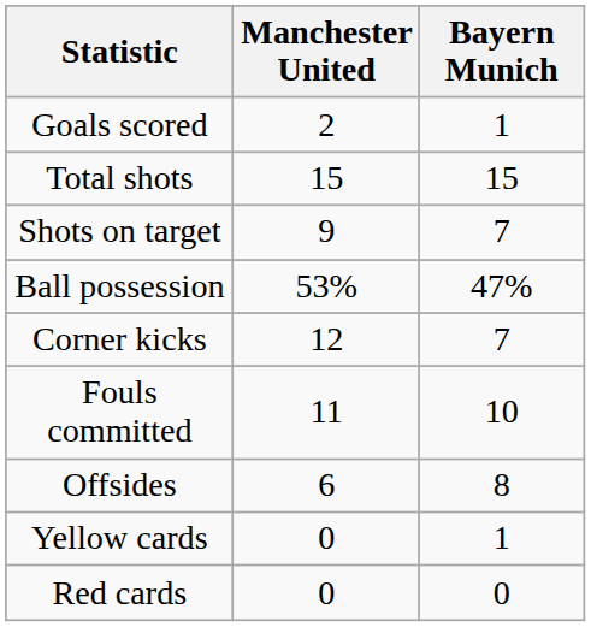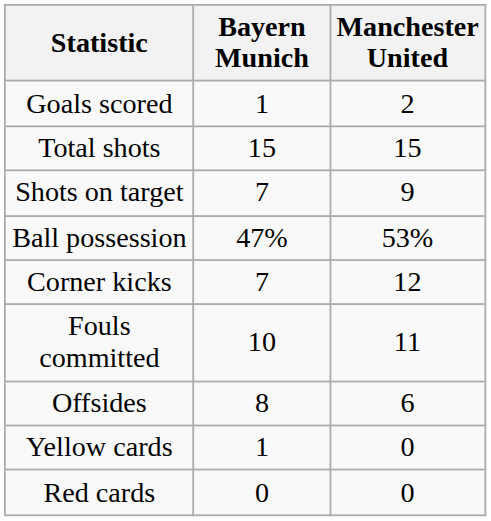 <table class="wikitable" style="text-align:center">
 <tr>
 <th width=100>Statistic</th>
+<th width=70>Bayern Munich</th>
 <th width=70>Manchester United</th>
-<th width=70>Bayern Munich</th>
 </tr>
 <tr>
 <td>Goals scored</td>
+<td>1</td>
 <td>2</td>
-<td>1</td>
 </tr>
 <tr>
 <td>Total shots</td>
 <td>15</td>
 <td>15</td>
 </tr>
 <tr>
 <td>Shots on target</td>
+<td>7</td>
 <td>9</td>
-<td>7</td>
 </tr>
 <tr>
 <td>Ball possession</td>
+<td>47%</td>
 <td>53%</td>
-<td>47%</td>
 </tr>
 <tr>
 <td>Corner kicks</td>
+<td>7</td>
 <td>12</td>
-<td>7</td>
 </tr>
 <tr>
 <td>Fouls committed</td>
+<td>10</td>
 <td>11</td>
-<td>10</td>
 </tr>
 <tr>
 <td>Offsides</td>
+<td>8</td>
 <td>6</td>
-<td>8</td>
 </tr>
 <tr>
 <td>Yellow cards</td>
+<td>1</td>
 <td>0</td>
-<td>1</td>
 </tr>
 <tr>
 <td>Red cards</td>
 <td>0</td>
 <td>0</td>
 </tr>
 </table>
